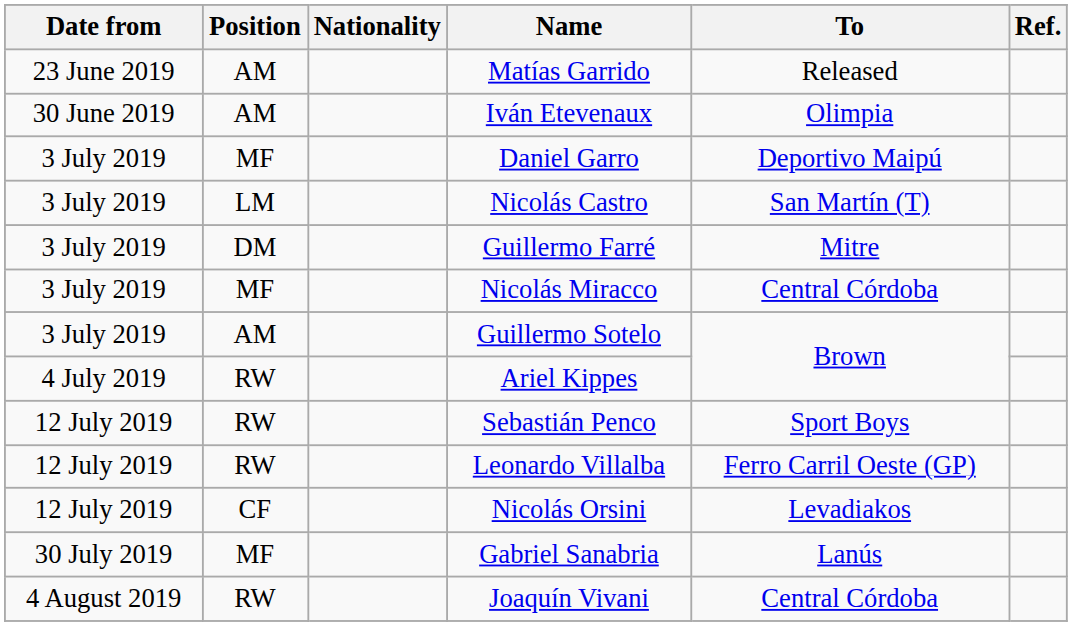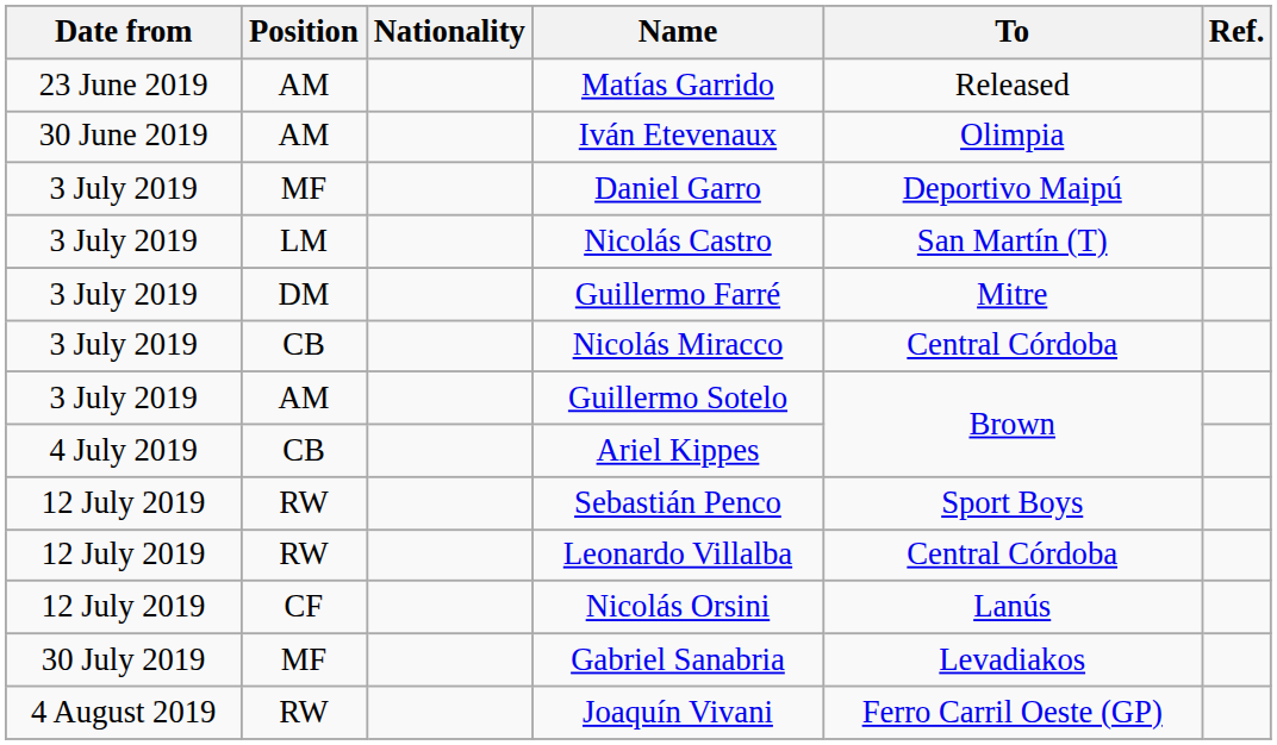 <table class="wikitable" style="text-align:center; font-size:90%; ">
 <tr>
 <th style="background:#; color:#; width:100px;">Date from</th>
 <th style="background:#; color:#; width:50px;">Position</th>
 <th style="background:#; color:#; width:50px;">Nationality</th>
 <th style="background:#; color:#; width:125px;">Name</th>
 <th style="background:#; color:#; width:165px;">To</th>
 <th style="background:#; color:#; width:25px;">Ref.</th>
 </tr>
 <tr>
 <td>23 June 2019</td>
 <td>AM</td>
 <td></td>
 <td><a href='#'>Matías Garrido</a></td>
 <td>Released</td>
 <td></td>
 </tr>
 <tr>
 <td>30 June 2019</td>
 <td>AM</td>
 <td></td>
 <td><a href='#'>Iván Etevenaux</a></td>
 <td> <a href='#'>Olimpia</a></td>
 <td></td>
 </tr>
 <tr>
 <td>3 July 2019</td>
 <td>MF</td>
 <td></td>
 <td><a href='#'>Daniel Garro</a></td>
 <td> <a href='#'>Deportivo Maipú</a></td>
 <td></td>
 </tr>
 <tr>
 <td>3 July 2019</td>
 <td>LM</td>
 <td></td>
 <td><a href='#'>Nicolás Castro</a></td>
 <td> <a href='#'>San Martín (T)</a></td>
 <td></td>
 </tr>
 <tr>
 <td>3 July 2019</td>
 <td>DM</td>
 <td></td>
 <td><a href='#'>Guillermo Farré</a></td>
 <td> <a href='#'>Mitre</a></td>
 <td></td>
 </tr>
 <tr>
 <td>3 July 2019</td>
-<td>MF</td>
+<td>CB</td>
 <td></td>
 <td><a href='#'>Nicolás Miracco</a></td>
 <td> <a href='#'>Central Córdoba</a></td>
 <td></td>
 </tr>
 <tr>
 <td>3 July 2019</td>
 <td>AM</td>
 <td></td>
 <td><a href='#'>Guillermo Sotelo</a></td>
 <td rowspan="2"> <a href='#'>Brown</a></td>
 <td></td>
 </tr>
 <tr>
 <td>4 July 2019</td>
-<td>RW</td>
+<td>CB</td>
 <td></td>
 <td><a href='#'>Ariel Kippes</a></td>
 <td></td>
 </tr>
 <tr>
 <td>12 July 2019</td>
 <td>RW</td>
 <td></td>
 <td><a href='#'>Sebastián Penco</a></td>
 <td> <a href='#'>Sport Boys</a></td>
 <td></td>
 </tr>
 <tr>
 <td>12 July 2019</td>
 <td>RW</td>
 <td></td>
 <td><a href='#'>Leonardo Villalba</a></td>
-<td> <a href='#'>Ferro Carril Oeste (GP)</a></td>
+<td> <a href='#'>Central Córdoba</a></td>
 <td></td>
 </tr>
 <tr>
 <td>12 July 2019</td>
 <td>CF</td>
 <td></td>
 <td><a href='#'>Nicolás Orsini</a></td>
-<td> <a href='#'>Levadiakos</a></td>
+<td> <a href='#'>Lanús</a></td>
 <td></td>
 </tr>
 <tr>
 <td>30 July 2019</td>
 <td>MF</td>
 <td></td>
 <td><a href='#'>Gabriel Sanabria</a></td>
-<td> <a href='#'>Lanús</a></td>
+<td> <a href='#'>Levadiakos</a></td>
 <td></td>
 </tr>
 <tr>
 <td>4 August 2019</td>
 <td>RW</td>
 <td></td>
 <td><a href='#'>Joaquín Vivani</a></td>
-<td> <a href='#'>Central Córdoba</a></td>
+<td> <a href='#'>Ferro Carril Oeste (GP)</a></td>
 <td></td>
 </tr>
 </table>
